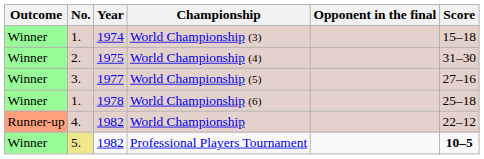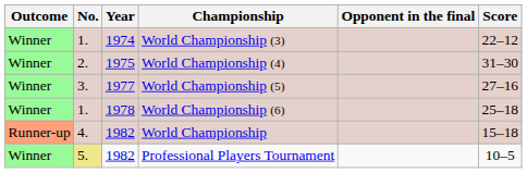 <table class="wikitable sortable">
 <tr>
 <th Scope="col">Outcome</th>
 <th Scope="col">No.</th>
 <th Scope="col">Year</th>
 <th Scope="col">Championship</th>
 <th Scope="col">Opponent in the final</th>
 <th Scope="col">Score</th>
 </tr>
 <tr bgcolor="#e5d1cb">
 <td style="background:#98FB98">Winner</td>
 <td>1.</td>
 <td><a href='#'>1974</a></td>
 <td><a href='#'>World Championship</a> <small>(3)</small></td>
 <td data-sort-value="Miles, Graham"></td>
-<td align="center">15–18</td>
+<td align="center">22–12</td>
 </tr>
 <tr bgcolor="#e5d1cb">
 <td style="background:#98FB98">Winner</td>
 <td>2.</td>
 <td><a href='#'>1975</a></td>
 <td><a href='#'>World Championship</a> <small>(4)</small></td>
 <td data-sort-value="Charlton, Eddie"></td>
 <td align="center">31–30</td>
 </tr>
 <tr bgcolor="#e5d1cb">
 <td style="background:#98FB98">Winner</td>
 <td>3.</td>
 <td><a href='#'>1977</a></td>
 <td><a href='#'>World Championship</a> <small>(5)</small></td>
 <td data-sort-value="Higgins, Alex"></td>
 <td align="center">27–16</td>
 </tr>
 <tr bgcolor="#e5d1cb">
 <td style="background:#98FB98">Winner</td>
 <td>1.</td>
 <td><a href='#'>1978</a></td>
 <td><a href='#'>World Championship</a> <small>(6)</small></td>
 <td data-sort-value="Mans, Perrie"></td>
 <td align="center">25–18</td>
 </tr>
 <tr bgcolor="#e5d1cb">
 <td style="background:#ffa07a;">Runner-up</td>
 <td>4.</td>
 <td><a href='#'>1982</a></td>
 <td><a href='#'>World Championship</a></td>
 <td data-sort-value="Higgins, Alex"></td>
-<td align="center">22–12</td>
+<td align="center">15–18</td>
 </tr>
 <tr>
 <td style="background:#98FB98">Winner</td>
 <td style="background: khaki;">5.</td>
 <td><a href='#'>1982</a></td>
 <td><a href='#'>Professional Players Tournament</a></td>
 <td data-sort-value="White, Jimmy"></td>
-<td align="center"><strong>10–5</strong></td>
+<td align="center">10–5</td>
 </tr>
 </table>
